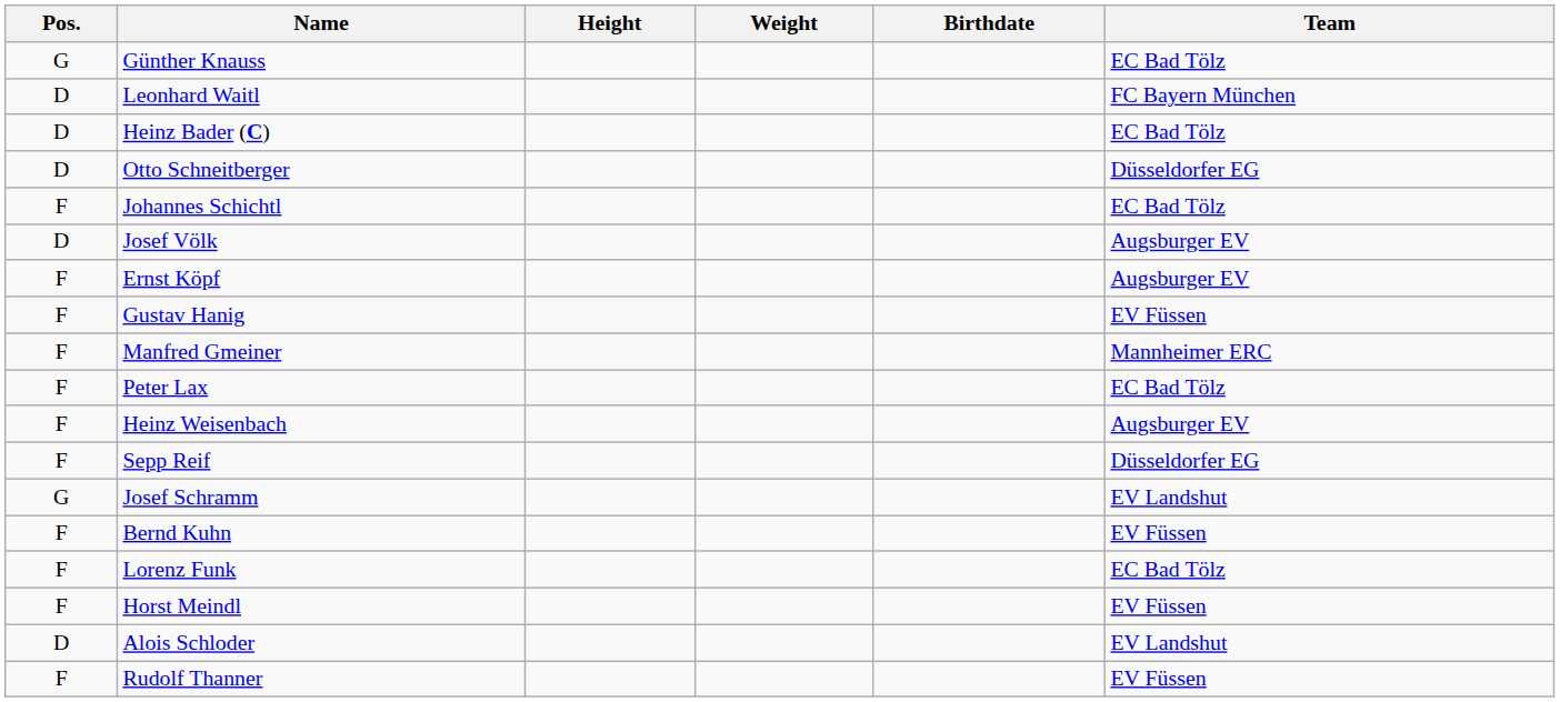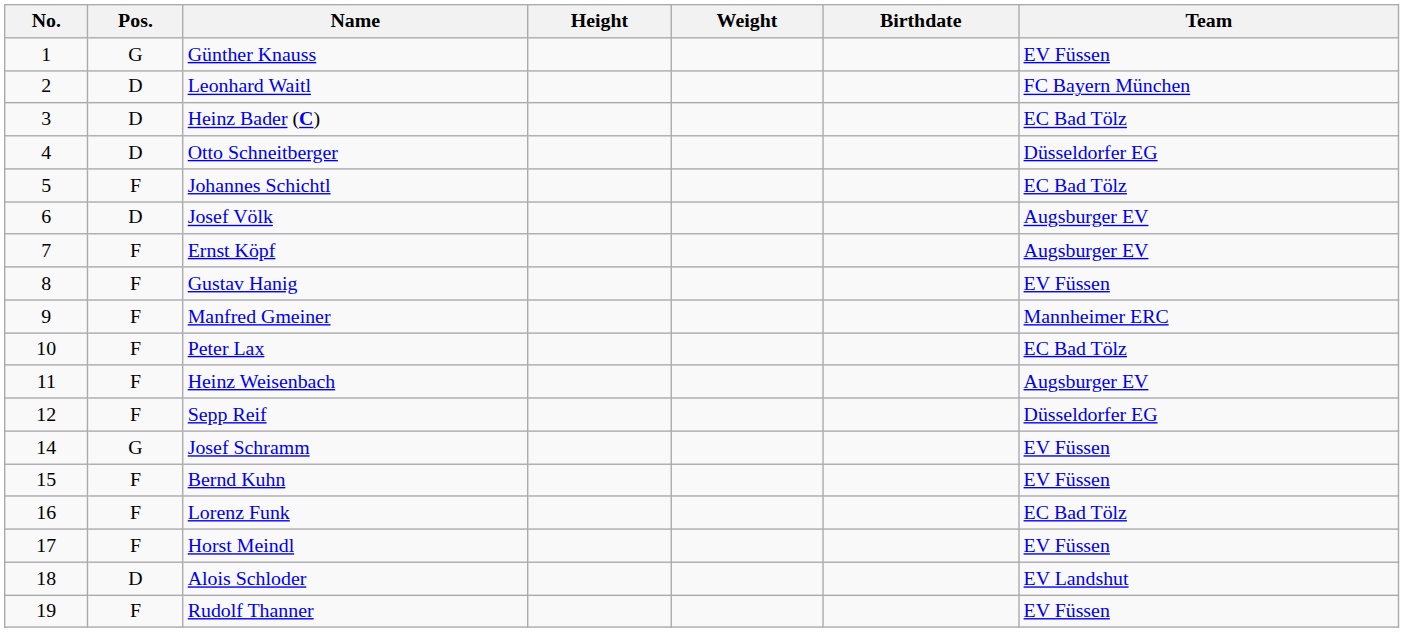 <table class="wikitable sortable" width="80%" style="font-size: 90%; text-align: center;">
 <tr>
+<th>No.</th>
 <th>Pos.</th>
 <th>Name</th>
 <th>Height</th>
 <th>Weight</th>
 <th>Birthdate</th>
 <th>Team</th>
 </tr>
 <tr>
+<td>1</td>
 <td>G</td>
 <td style="text-align:left;"><a href='#'>Günther Knauss</a></td>
 <td></td>
 <td></td>
 <td style="text-align:right;"></td>
-<td style="text-align:left;"> <a href='#'>EC Bad Tölz</a></td>
+<td style="text-align:left;"> <a href='#'>EV Füssen</a></td>
 </tr>
 <tr>
+<td>2</td>
 <td>D</td>
 <td style="text-align:left;"><a href='#'>Leonhard Waitl</a></td>
 <td></td>
 <td></td>
 <td style="text-align:right;"></td>
 <td style="text-align:left;"> <a href='#'>FC Bayern München</a></td>
 </tr>
 <tr>
+<td>3</td>
 <td>D</td>
 <td style="text-align:left;"><a href='#'>Heinz Bader</a> (<strong><a href='#'>C</a></strong>)</td>
 <td></td>
 <td></td>
 <td style="text-align:right;"></td>
 <td style="text-align:left;"> <a href='#'>EC Bad Tölz</a></td>
 </tr>
 <tr>
+<td>4</td>
 <td>D</td>
 <td style="text-align:left;"><a href='#'>Otto Schneitberger</a></td>
 <td></td>
 <td></td>
 <td style="text-align:right;"></td>
 <td style="text-align:left;"> <a href='#'>Düsseldorfer EG</a></td>
 </tr>
 <tr>
+<td>5</td>
 <td>F</td>
 <td style="text-align:left;"><a href='#'>Johannes Schichtl</a></td>
 <td></td>
 <td></td>
 <td style="text-align:right;"></td>
 <td style="text-align:left;"> <a href='#'>EC Bad Tölz</a></td>
 </tr>
 <tr>
+<td>6</td>
 <td>D</td>
 <td style="text-align:left;"><a href='#'>Josef Völk</a></td>
 <td></td>
 <td></td>
 <td style="text-align:right;"></td>
 <td style="text-align:left;"> <a href='#'>Augsburger EV</a></td>
 </tr>
 <tr>
+<td>7</td>
 <td>F</td>
 <td style="text-align:left;"><a href='#'>Ernst Köpf</a></td>
 <td></td>
 <td></td>
 <td style="text-align:right;"></td>
 <td style="text-align:left;"> <a href='#'>Augsburger EV</a></td>
 </tr>
 <tr>
+<td>8</td>
 <td>F</td>
 <td style="text-align:left;"><a href='#'>Gustav Hanig</a></td>
 <td></td>
 <td></td>
 <td style="text-align:right;"></td>
 <td style="text-align:left;"> <a href='#'>EV Füssen</a></td>
 </tr>
 <tr>
+<td>9</td>
 <td>F</td>
 <td style="text-align:left;"><a href='#'>Manfred Gmeiner</a></td>
 <td></td>
 <td></td>
 <td style="text-align:right;"></td>
 <td style="text-align:left;"> <a href='#'>Mannheimer ERC</a></td>
 </tr>
 <tr>
+<td>10</td>
 <td>F</td>
 <td style="text-align:left;"><a href='#'>Peter Lax</a></td>
 <td></td>
 <td></td>
 <td style="text-align:right;"></td>
 <td style="text-align:left;"> <a href='#'>EC Bad Tölz</a></td>
 </tr>
 <tr>
+<td>11</td>
 <td>F</td>
 <td style="text-align:left;"><a href='#'>Heinz Weisenbach</a></td>
 <td></td>
 <td></td>
 <td style="text-align:right;"></td>
 <td style="text-align:left;"> <a href='#'>Augsburger EV</a></td>
 </tr>
 <tr>
+<td>12</td>
 <td>F</td>
 <td style="text-align:left;"><a href='#'>Sepp Reif</a></td>
 <td></td>
 <td></td>
 <td style="text-align:right;"></td>
 <td style="text-align:left;"> <a href='#'>Düsseldorfer EG</a></td>
 </tr>
 <tr>
+<td>14</td>
 <td>G</td>
 <td style="text-align:left;"><a href='#'>Josef Schramm</a></td>
 <td></td>
 <td></td>
 <td style="text-align:right;"></td>
-<td style="text-align:left;"> <a href='#'>EV Landshut</a></td>
+<td style="text-align:left;"> <a href='#'>EV Füssen</a></td>
 </tr>
 <tr>
+<td>15</td>
 <td>F</td>
 <td style="text-align:left;"><a href='#'>Bernd Kuhn</a></td>
 <td></td>
 <td></td>
 <td style="text-align:right;"></td>
 <td style="text-align:left;"> <a href='#'>EV Füssen</a></td>
 </tr>
 <tr>
+<td>16</td>
 <td>F</td>
 <td style="text-align:left;"><a href='#'>Lorenz Funk</a></td>
 <td></td>
 <td></td>
 <td style="text-align:right;"></td>
 <td style="text-align:left;"> <a href='#'>EC Bad Tölz</a></td>
 </tr>
 <tr>
+<td>17</td>
 <td>F</td>
 <td style="text-align:left;"><a href='#'>Horst Meindl</a></td>
 <td></td>
 <td></td>
 <td style="text-align:right;"></td>
 <td style="text-align:left;"> <a href='#'>EV Füssen</a></td>
 </tr>
 <tr>
+<td>18</td>
 <td>D</td>
 <td style="text-align:left;"><a href='#'>Alois Schloder</a></td>
 <td></td>
 <td></td>
 <td style="text-align:right;"></td>
 <td style="text-align:left;"> <a href='#'>EV Landshut</a></td>
 </tr>
 <tr>
+<td>19</td>
 <td>F</td>
 <td style="text-align:left;"><a href='#'>Rudolf Thanner</a></td>
 <td></td>
 <td></td>
 <td style="text-align:right;"></td>
 <td style="text-align:left;"> <a href='#'>EV Füssen</a></td>
 </tr>
 </table>
